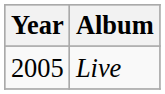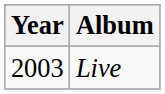 <table class="wikitable">
 <tr>
 <th>Year</th>
 <th>Album</th>
 </tr>
 <tr>
-<td>2005</td>
+<td>2003</td>
 <td><em>Live</em></td>
 </tr>
 </table>
